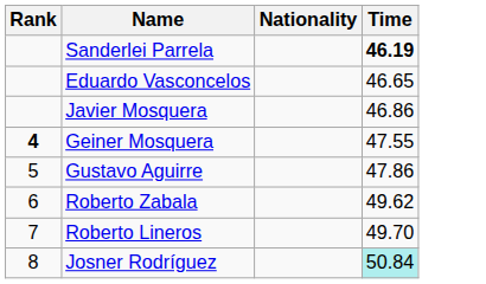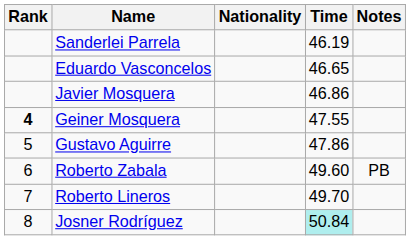 <table class="wikitable sortable" style="text-align:center">
 <tr>
 <th>Rank</th>
 <th>Name</th>
 <th>Nationality</th>
 <th>Time</th>
+<th>Notes</th>
 </tr>
 <tr>
 <td></td>
 <td align=left><a href='#'>Sanderlei Parrela</a></td>
 <td align=left></td>
-<td><strong>46.19</strong></td>
+<td>46.19</td>
+<td></td>
 </tr>
 <tr>
 <td></td>
 <td align=left><a href='#'>Eduardo Vasconcelos</a></td>
 <td align=left></td>
 <td>46.65</td>
+<td></td>
 </tr>
 <tr>
 <td></td>
 <td align=left><a href='#'>Javier Mosquera</a></td>
 <td align=left></td>
 <td>46.86</td>
+<td></td>
 </tr>
 <tr>
 <td><strong>4</strong></td>
 <td align=left><a href='#'>Geiner Mosquera</a></td>
 <td align=left></td>
 <td>47.55</td>
+<td></td>
 </tr>
 <tr>
 <td>5</td>
 <td align=left><a href='#'>Gustavo Aguirre</a></td>
 <td align=left></td>
 <td>47.86</td>
+<td></td>
 </tr>
 <tr>
 <td>6</td>
 <td align=left><a href='#'>Roberto Zabala</a></td>
 <td align=left></td>
-<td>49.62</td>
+<td>49.60</td>
+<td>PB</td>
 </tr>
 <tr>
 <td>7</td>
 <td align=left><a href='#'>Roberto Lineros</a></td>
 <td align=left></td>
 <td>49.70</td>
+<td></td>
 </tr>
 <tr>
 <td>8</td>
 <td align=left><a href='#'>Josner Rodríguez</a></td>
 <td align=left></td>
 <td style="background: paleturquoise;">50.84</td>
+<td></td>
 </tr>
 </table>
